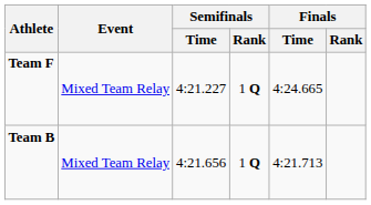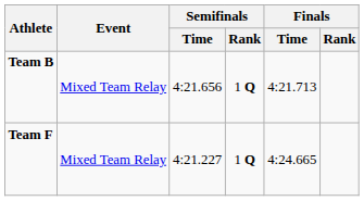 <table class="wikitable" style="font-size:90%;">
 <tr>
 <th rowspan=2>Athlete</th>
 <th rowspan=2>Event</th>
 <th colspan=2>Semifinals</th>
 <th colspan=2>Finals</th>
 </tr>
 <tr>
 <th>Time</th>
 <th>Rank</th>
 <th>Time</th>
 <th>Rank</th>
 </tr>
 <tr>
+<td><strong>Team B</strong><br><br><br><br></td>
+<td><a href='#'>Mixed Team Relay</a></td>
+<td align=center>4:21.656</td>
+<td align=center>1 <strong>Q</strong></td>
+<td align=center>4:21.713</td>
+<td align=center></td>
+</tr>
+<tr>
 <td><strong>Team F</strong><br><br><br><br></td>
 <td><a href='#'>Mixed Team Relay</a></td>
 <td align=center>4:21.227</td>
 <td align=center>1 <strong>Q</strong></td>
 <td align=center>4:24.665</td>
 <td align=center></td>
 </tr>
-<tr>
-<td><strong>Team B</strong><br><br><br><br></td>
-<td><a href='#'>Mixed Team Relay</a></td>
-<td align=center>4:21.656</td>
-<td align=center>1 <strong>Q</strong></td>
-<td align=center>4:21.713</td>
-<td align=center></td>
-</tr>
 </table>
